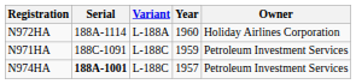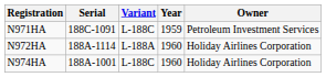 <table class="wikitable defaultleft">
 <tr>
 <th>Registration</th>
 <th>Serial</th>
 <th><a href='#'>Variant</a></th>
 <th>Year</th>
 <th>Owner</th>
 </tr>
 <tr style="vertical-align: top;">
+<td>N971HA</td>
+<td>188C-1091</td>
+<td>L-188C</td>
+<td>1959</td>
+<td>Petroleum Investment Services</td>
+</tr>
+<tr style="vertical-align: top;">
 <td>N972HA</td>
 <td>188A-1114</td>
 <td>L-188A</td>
 <td>1960</td>
 <td>Holiday Airlines Corporation</td>
 </tr>
 <tr style="vertical-align: top;">
-<td>N971HA</td>
-<td>188C-1091</td>
+<td>N974HA</td>
+<td>188A-1001</td>
 <td>L-188C</td>
-<td>1959</td>
-<td>Petroleum Investment Services</td>
-</tr>
-<tr style="vertical-align: top;">
-<td>N974HA</td>
-<td><strong>188A-1001</strong></td>
-<td>L-188C</td>
-<td>1957</td>
-<td>Petroleum Investment Services</td>
+<td>1960</td>
+<td>Holiday Airlines Corporation</td>
 </tr>
 </table>
